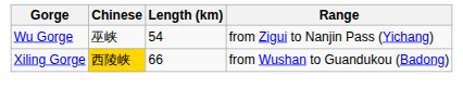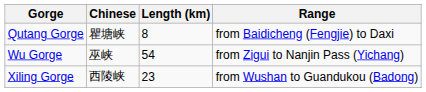 <table class="wikitable sortable" style="margin-left: auto; margin-right: auto; border: none;">
 <tr>
 <th>Gorge</th>
 <th>Chinese</th>
 <th>Length (km)</th>
 <th>Range</th>
+</tr>
+<tr>
+<td><a href='#'>Qutang Gorge</a></td>
+<td>瞿塘峡</td>
+<td>8</td>
+<td>from <a href='#'>Baidicheng</a> (<a href='#'>Fengjie</a>) to Daxi</td>
 </tr>
 <tr>
 <td><a href='#'>Wu Gorge</a></td>
 <td>巫峡</td>
 <td>54</td>
 <td>from <a href='#'>Zigui</a> to Nanjin Pass (<a href='#'>Yichang</a>)</td>
 </tr>
 <tr>
 <td><a href='#'>Xiling Gorge</a></td>
-<td style="background: gold;">西陵峡</td>
-<td>66</td>
+<td>西陵峡</td>
+<td>23</td>
 <td>from <a href='#'>Wushan</a> to Guandukou (<a href='#'>Badong</a>)</td>
 </tr>
 </table>
